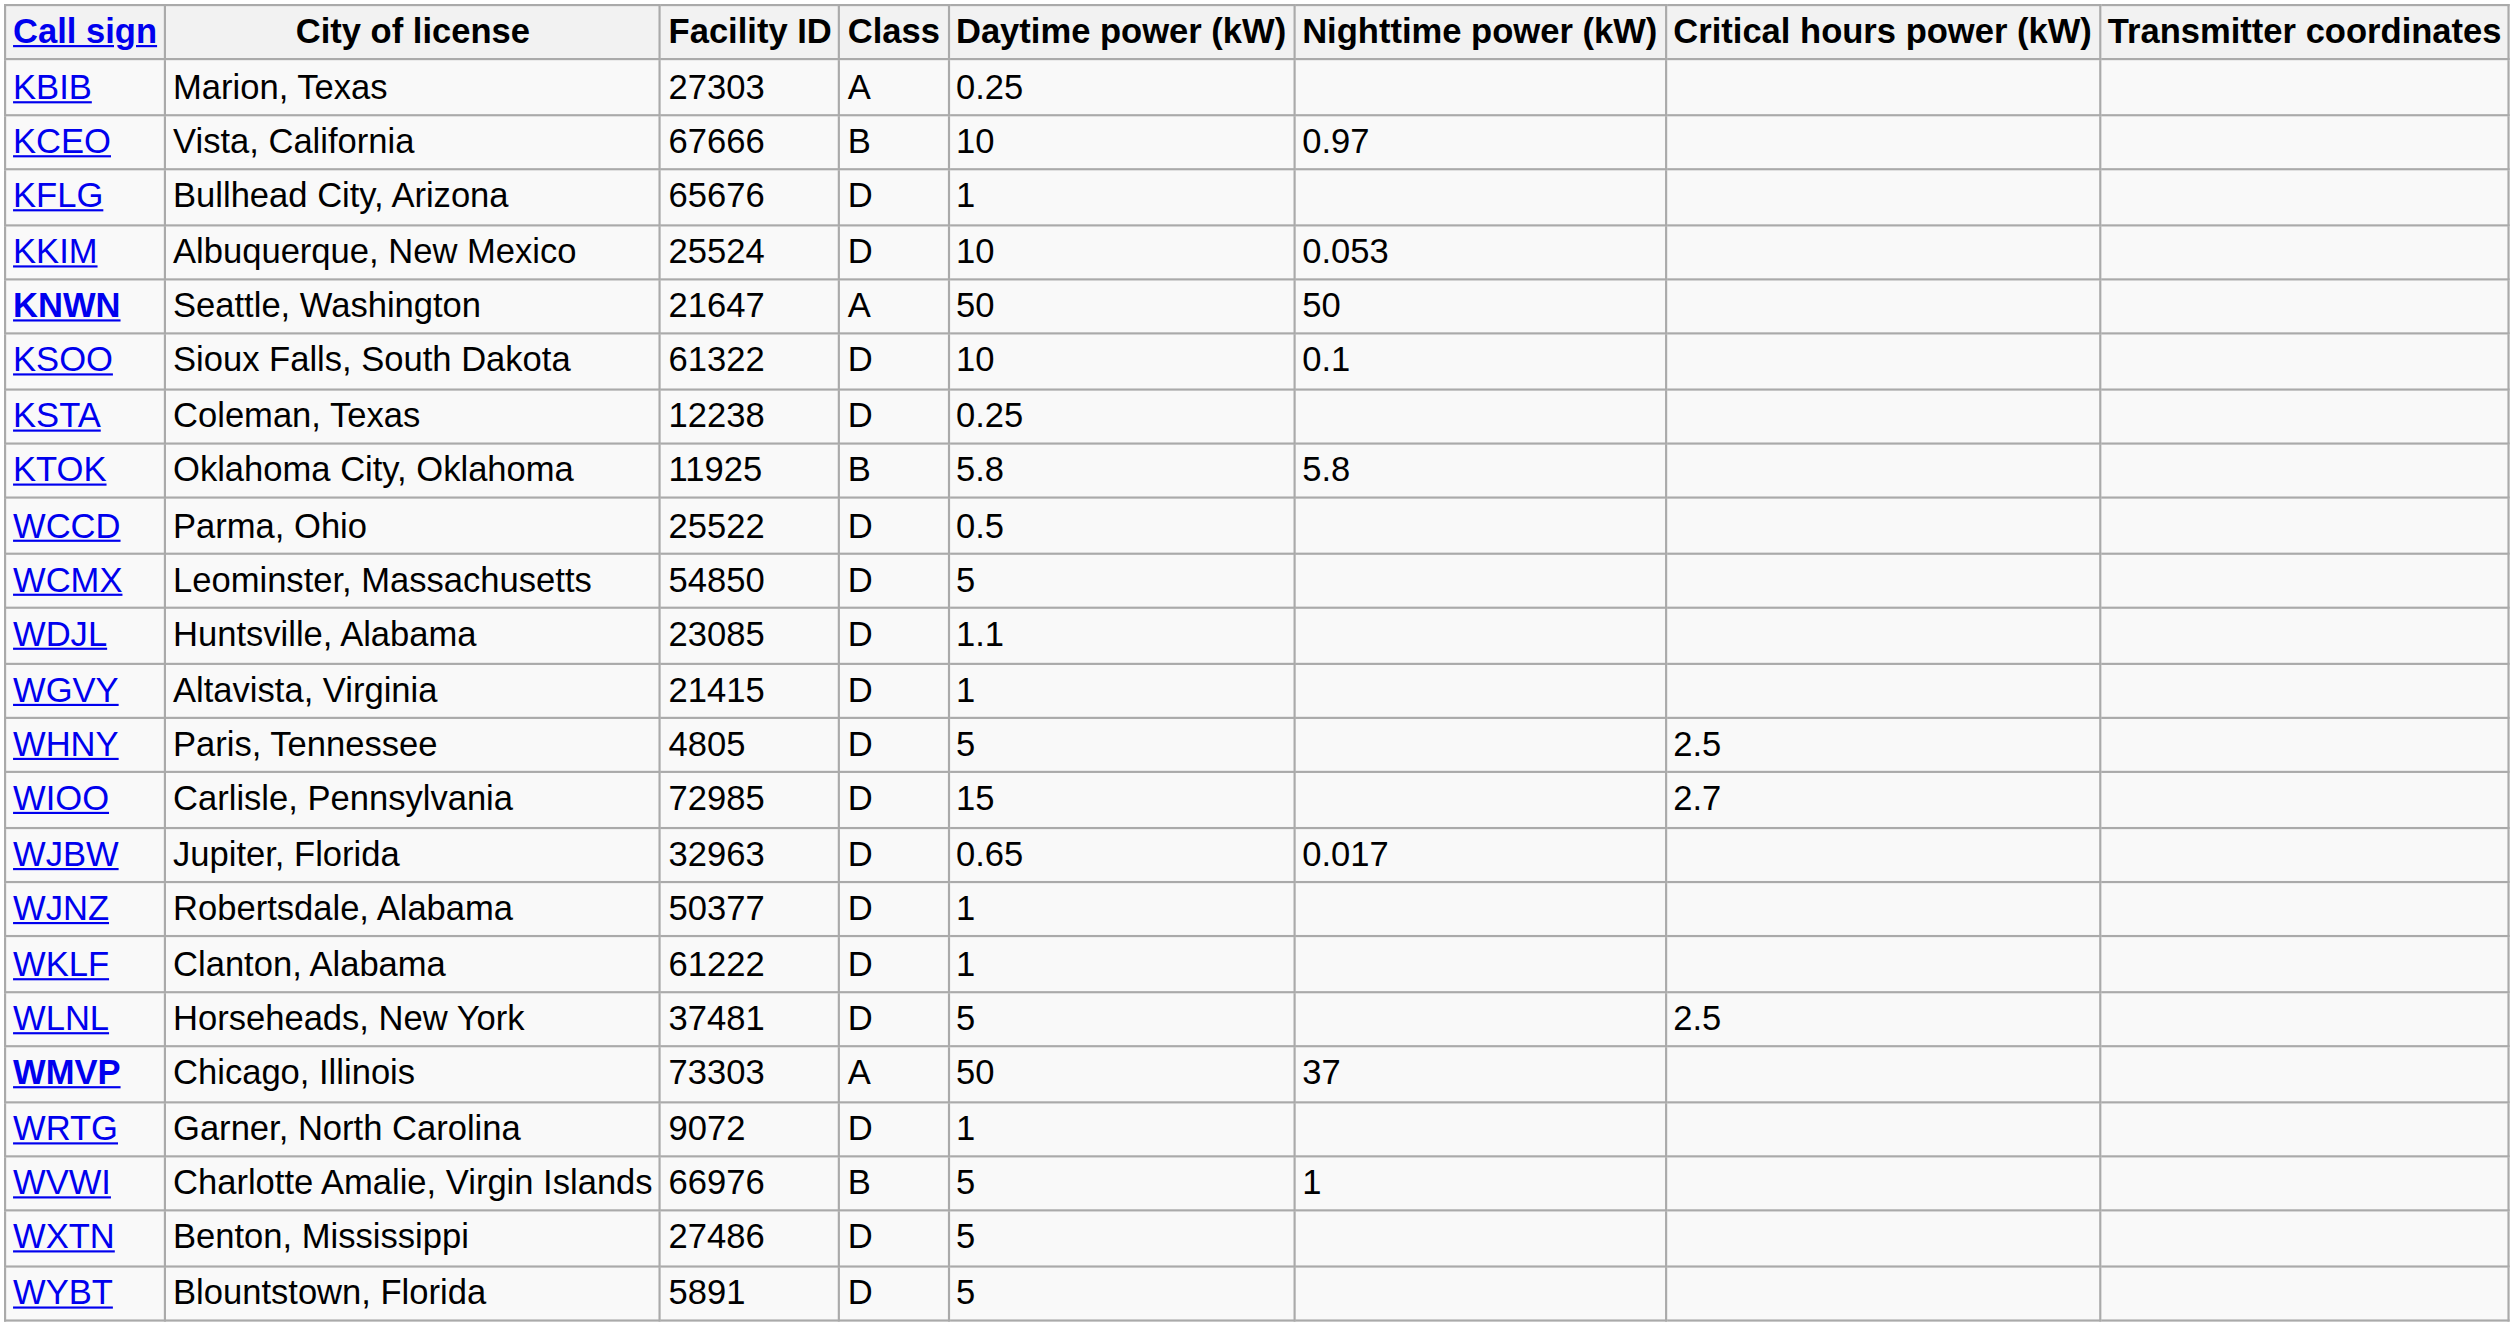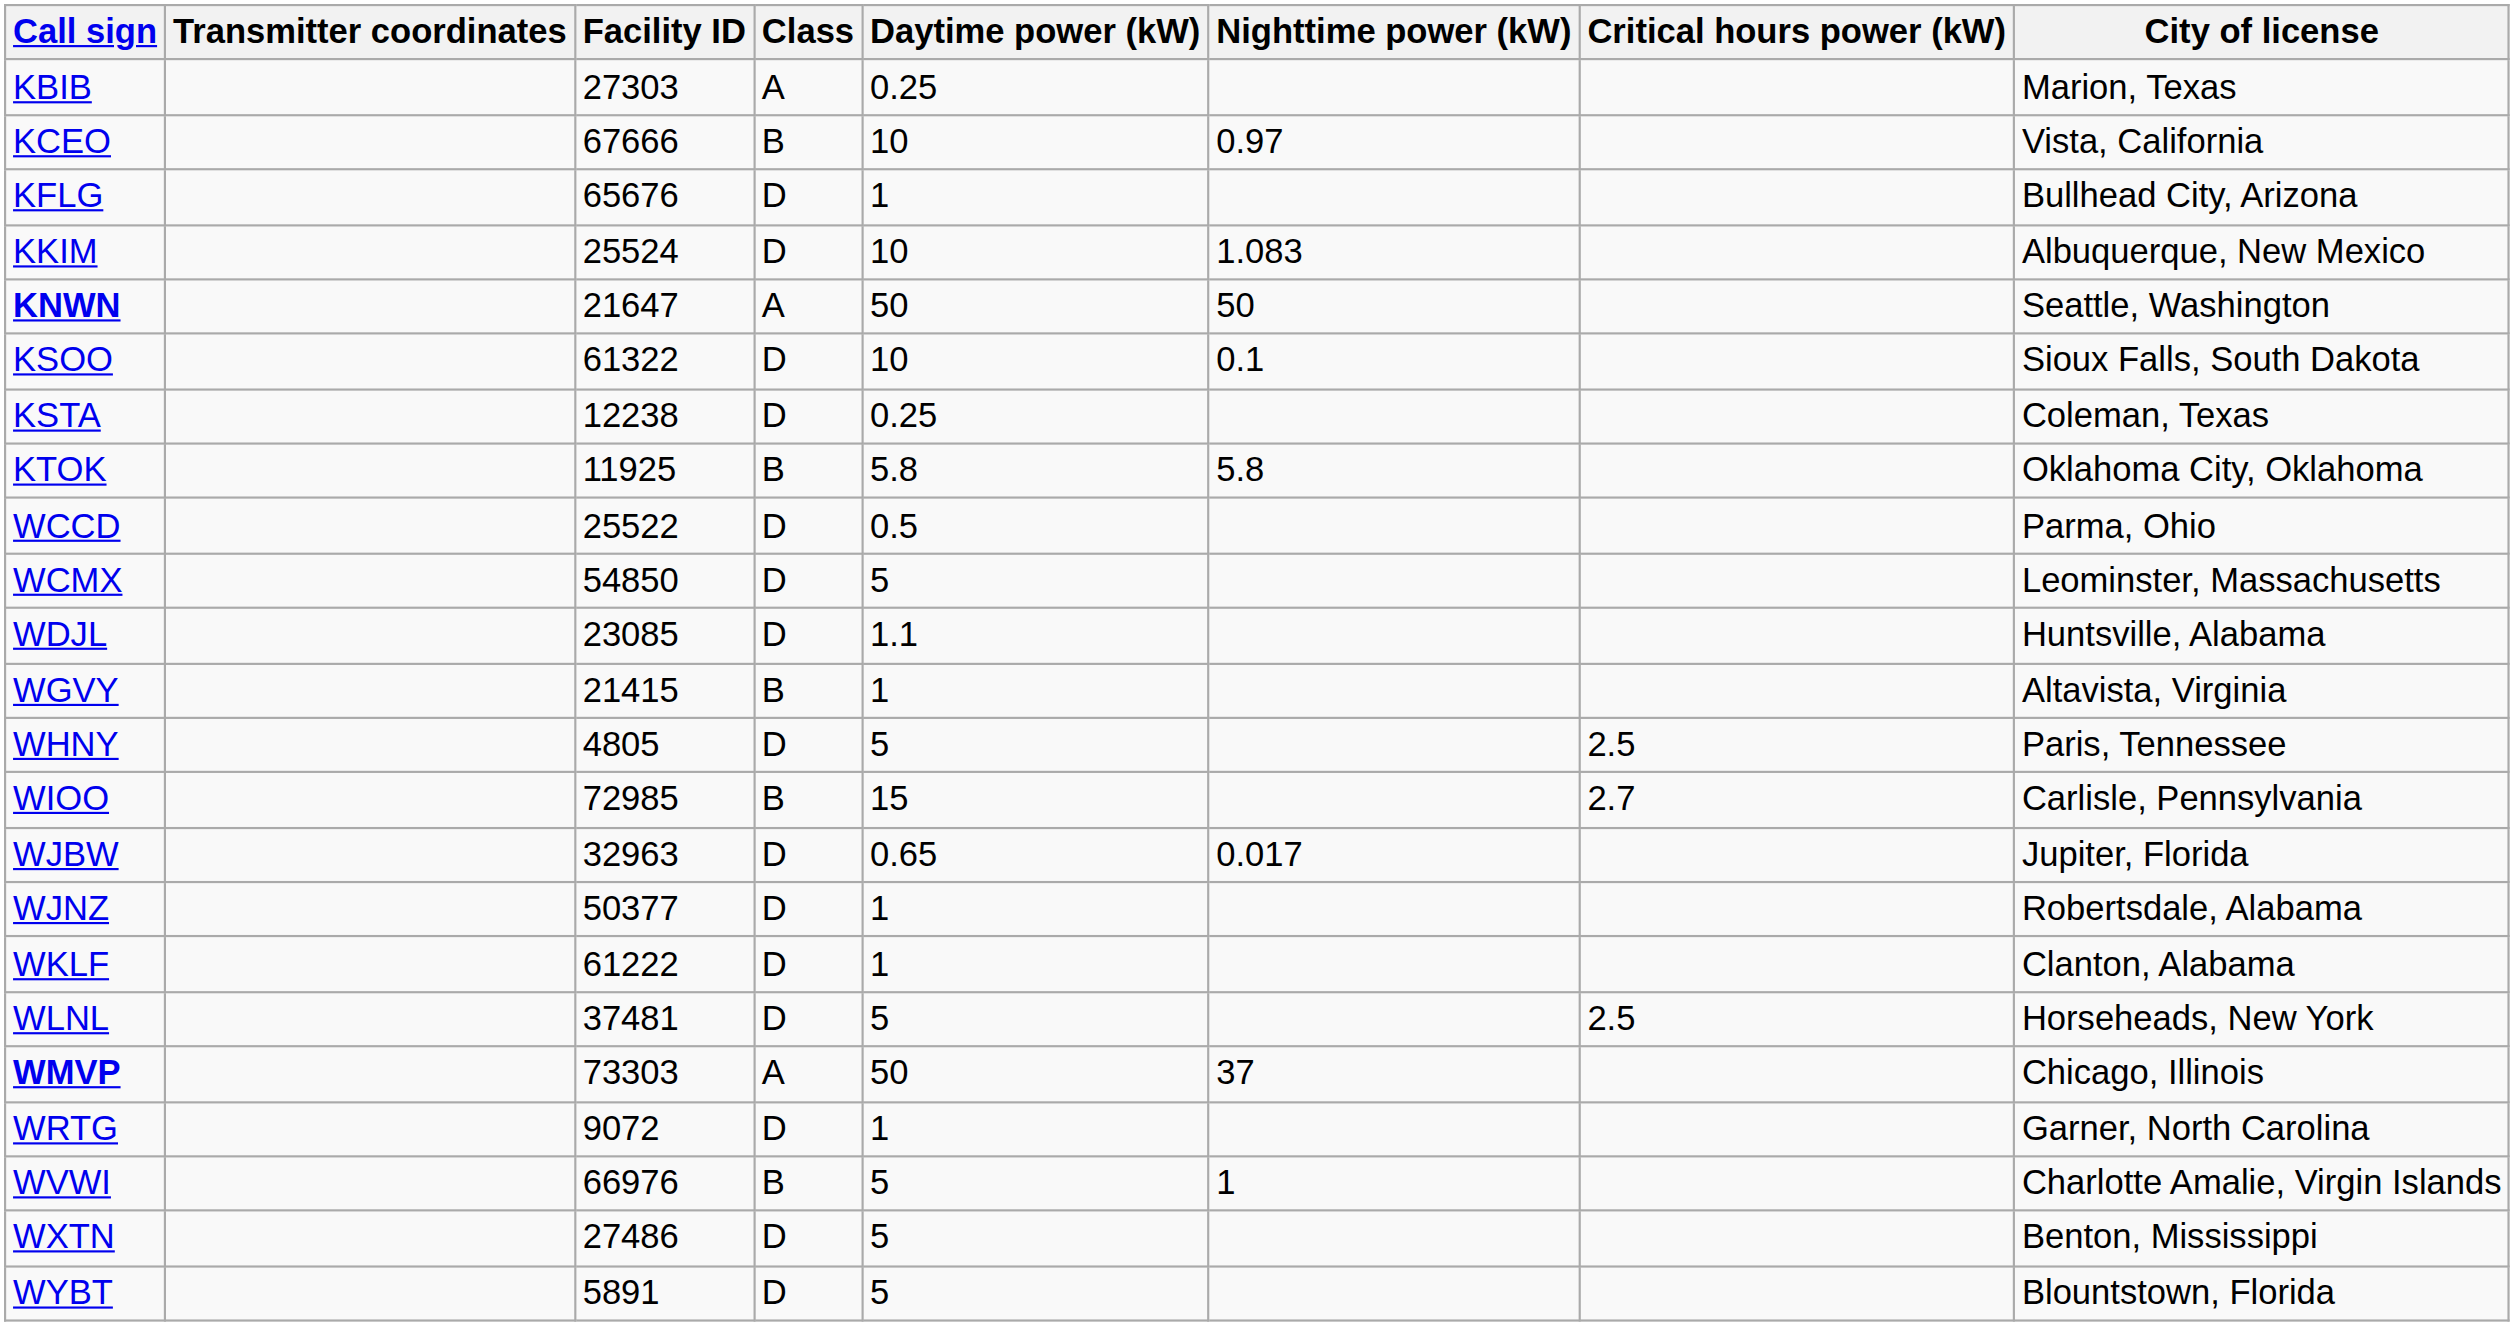 <table class="wikitable sortable">
 <tr>
 <th><a href='#'>Call sign</a></th>
-<th>City of license</th>
+<th>Transmitter coordinates</th>
 <th>Facility ID</th>
 <th>Class</th>
 <th>Daytime power (kW)</th>
 <th>Nighttime power (kW)</th>
 <th>Critical hours power (kW)</th>
-<th>Transmitter coordinates</th>
+<th>City of license</th>
 </tr>
 <tr>
 <td><a href='#'>KBIB</a></td>
-<td>Marion, Texas</td>
+<td></td>
 <td>27303</td>
 <td>A</td>
 <td>0.25</td>
 <td></td>
 <td></td>
-<td></td>
+<td>Marion, Texas</td>
 </tr>
 <tr>
 <td><a href='#'>KCEO</a></td>
-<td>Vista, California</td>
+<td></td>
 <td>67666</td>
 <td>B</td>
 <td>10</td>
 <td>0.97</td>
 <td></td>
-<td></td>
+<td>Vista, California</td>
 </tr>
 <tr>
 <td><a href='#'>KFLG</a></td>
-<td>Bullhead City, Arizona</td>
+<td></td>
 <td>65676</td>
 <td>D</td>
 <td>1</td>
 <td></td>
 <td></td>
-<td></td>
+<td>Bullhead City, Arizona</td>
 </tr>
 <tr>
 <td><a href='#'>KKIM</a></td>
-<td>Albuquerque, New Mexico</td>
+<td></td>
 <td>25524</td>
 <td>D</td>
 <td>10</td>
-<td>0.053</td>
+<td>1.083</td>
 <td></td>
-<td></td>
+<td>Albuquerque, New Mexico</td>
 </tr>
 <tr>
 <td><strong><a href='#'>KNWN</a></strong></td>
-<td>Seattle, Washington</td>
+<td></td>
 <td>21647</td>
 <td>A</td>
 <td>50</td>
 <td>50</td>
 <td></td>
-<td></td>
+<td>Seattle, Washington</td>
 </tr>
 <tr>
 <td><a href='#'>KSOO</a></td>
-<td>Sioux Falls, South Dakota</td>
+<td></td>
 <td>61322</td>
 <td>D</td>
 <td>10</td>
 <td>0.1</td>
 <td></td>
-<td></td>
+<td>Sioux Falls, South Dakota</td>
 </tr>
 <tr>
 <td><a href='#'>KSTA</a></td>
-<td>Coleman, Texas</td>
+<td></td>
 <td>12238</td>
 <td>D</td>
 <td>0.25</td>
 <td></td>
 <td></td>
-<td></td>
+<td>Coleman, Texas</td>
 </tr>
 <tr>
 <td><a href='#'>KTOK</a></td>
-<td>Oklahoma City, Oklahoma</td>
+<td></td>
 <td>11925</td>
 <td>B</td>
 <td>5.8</td>
 <td>5.8</td>
 <td></td>
-<td></td>
+<td>Oklahoma City, Oklahoma</td>
 </tr>
 <tr>
 <td><a href='#'>WCCD</a></td>
-<td>Parma, Ohio</td>
+<td></td>
 <td>25522</td>
 <td>D</td>
 <td>0.5</td>
 <td></td>
 <td></td>
-<td></td>
+<td>Parma, Ohio</td>
 </tr>
 <tr>
 <td><a href='#'>WCMX</a></td>
-<td>Leominster, Massachusetts</td>
+<td></td>
 <td>54850</td>
 <td>D</td>
 <td>5</td>
 <td></td>
 <td></td>
-<td></td>
+<td>Leominster, Massachusetts</td>
 </tr>
 <tr>
 <td><a href='#'>WDJL</a></td>
-<td>Huntsville, Alabama</td>
+<td></td>
 <td>23085</td>
 <td>D</td>
 <td>1.1</td>
 <td></td>
 <td></td>
-<td></td>
+<td>Huntsville, Alabama</td>
 </tr>
 <tr>
 <td><a href='#'>WGVY</a></td>
-<td>Altavista, Virginia</td>
+<td></td>
 <td>21415</td>
-<td>D</td>
+<td>B</td>
 <td>1</td>
 <td></td>
 <td></td>
-<td></td>
+<td>Altavista, Virginia</td>
 </tr>
 <tr>
 <td><a href='#'>WHNY</a></td>
-<td>Paris, Tennessee</td>
+<td></td>
 <td>4805</td>
 <td>D</td>
 <td>5</td>
 <td></td>
 <td>2.5</td>
-<td></td>
+<td>Paris, Tennessee</td>
 </tr>
 <tr>
 <td><a href='#'>WIOO</a></td>
-<td>Carlisle, Pennsylvania</td>
+<td></td>
 <td>72985</td>
-<td>D</td>
+<td>B</td>
 <td>15</td>
 <td></td>
 <td>2.7</td>
-<td></td>
+<td>Carlisle, Pennsylvania</td>
 </tr>
 <tr>
 <td><a href='#'>WJBW</a></td>
-<td>Jupiter, Florida</td>
+<td></td>
 <td>32963</td>
 <td>D</td>
 <td>0.65</td>
 <td>0.017</td>
 <td></td>
-<td></td>
+<td>Jupiter, Florida</td>
 </tr>
 <tr>
 <td><a href='#'>WJNZ</a></td>
-<td>Robertsdale, Alabama</td>
+<td></td>
 <td>50377</td>
 <td>D</td>
 <td>1</td>
 <td></td>
 <td></td>
-<td></td>
+<td>Robertsdale, Alabama</td>
 </tr>
 <tr>
 <td><a href='#'>WKLF</a></td>
-<td>Clanton, Alabama</td>
+<td></td>
 <td>61222</td>
 <td>D</td>
 <td>1</td>
 <td></td>
 <td></td>
-<td></td>
+<td>Clanton, Alabama</td>
 </tr>
 <tr>
 <td><a href='#'>WLNL</a></td>
-<td>Horseheads, New York</td>
+<td></td>
 <td>37481</td>
 <td>D</td>
 <td>5</td>
 <td></td>
 <td>2.5</td>
-<td></td>
+<td>Horseheads, New York</td>
 </tr>
 <tr>
 <td><strong><a href='#'>WMVP</a></strong></td>
-<td>Chicago, Illinois</td>
+<td></td>
 <td>73303</td>
 <td>A</td>
 <td>50</td>
 <td>37</td>
 <td></td>
-<td></td>
+<td>Chicago, Illinois</td>
 </tr>
 <tr>
 <td><a href='#'>WRTG</a></td>
-<td>Garner, North Carolina</td>
+<td></td>
 <td>9072</td>
 <td>D</td>
 <td>1</td>
 <td></td>
 <td></td>
-<td></td>
+<td>Garner, North Carolina</td>
 </tr>
 <tr>
 <td><a href='#'>WVWI</a></td>
-<td>Charlotte Amalie, Virgin Islands</td>
+<td></td>
 <td>66976</td>
 <td>B</td>
 <td>5</td>
 <td>1</td>
 <td></td>
-<td></td>
+<td>Charlotte Amalie, Virgin Islands</td>
 </tr>
 <tr>
 <td><a href='#'>WXTN</a></td>
-<td>Benton, Mississippi</td>
+<td></td>
 <td>27486</td>
 <td>D</td>
 <td>5</td>
 <td></td>
 <td></td>
-<td></td>
+<td>Benton, Mississippi</td>
 </tr>
 <tr>
 <td><a href='#'>WYBT</a></td>
-<td>Blountstown, Florida</td>
+<td></td>
 <td>5891</td>
 <td>D</td>
 <td>5</td>
 <td></td>
 <td></td>
-<td></td>
+<td>Blountstown, Florida</td>
 </tr>
 </table>
